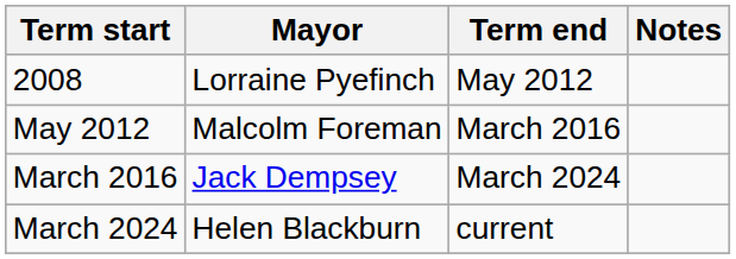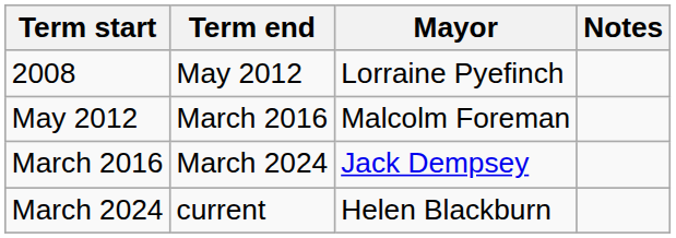 <table class="wikitable">
 <tr>
 <th>Term start</th>
+<th>Term end</th>
 <th>Mayor</th>
-<th>Term end</th>
 <th>Notes</th>
 </tr>
 <tr>
 <td>2008</td>
+<td>May 2012</td>
 <td>Lorraine Pyefinch</td>
-<td>May 2012</td>
 <td></td>
 </tr>
 <tr>
 <td>May 2012</td>
+<td>March 2016</td>
 <td>Malcolm Foreman</td>
-<td>March 2016</td>
 <td></td>
 </tr>
 <tr>
 <td>March 2016</td>
+<td>March 2024</td>
 <td><a href='#'>Jack Dempsey</a></td>
-<td>March 2024</td>
 <td></td>
 </tr>
 <tr>
 <td>March 2024</td>
+<td>current</td>
 <td>Helen Blackburn</td>
-<td>current</td>
 <td></td>
 </tr>
 </table>
